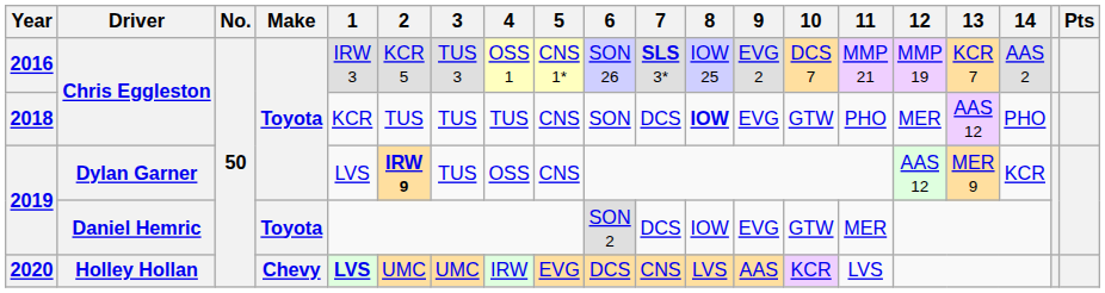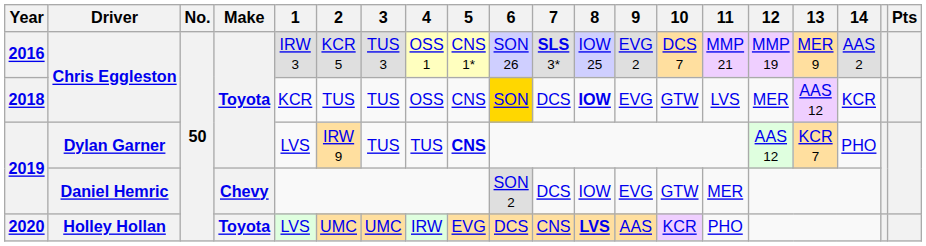 <table class="wikitable" style="text-align:center; font-size:75%">
 <tr>
 <th>Year</th>
 <th>Driver</th>
 <th>No.</th>
 <th>Make</th>
 <th>1</th>
 <th>2</th>
 <th>3</th>
 <th>4</th>
 <th>5</th>
 <th>6</th>
 <th>7</th>
 <th>8</th>
 <th>9</th>
 <th>10</th>
 <th>11</th>
 <th>12</th>
 <th>13</th>
 <th>14</th>
 <th></th>
 <th>Pts</th>
 </tr>
 <tr>
 <th><a href='#'>2016</a></th>
 <th rowspan=2><a href='#'>Chris Eggleston</a></th>
 <th rowspan=5>50</th>
 <th rowspan=3><a href='#'>Toyota</a></th>
 <td style="background:#DFDFDF;"><a href='#'>IRW</a><br><small>3</small></td>
 <td style="background:#DFDFDF;"><a href='#'>KCR</a><br><small>5</small></td>
 <td style="background:#DFDFDF;"><a href='#'>TUS</a><br><small>3</small></td>
 <td style="background:#FFFFBF;"><a href='#'>OSS</a><br><small>1</small></td>
 <td style="background:#FFFFBF;"><a href='#'>CNS</a><br><small>1*</small></td>
 <td style="background:#CFCFFF;"><a href='#'>SON</a><br><small>26</small></td>
 <td style="background:#DFDFDF;"><strong><a href='#'>SLS</a></strong><br><small>3*</small></td>
 <td style="background:#CFCFFF;"><a href='#'>IOW</a><br><small>25</small></td>
 <td style="background:#DFDFDF;"><a href='#'>EVG</a><br><small>2</small></td>
 <td style="background:#FFDF9F;"><a href='#'>DCS</a><br><small>7</small></td>
 <td style="background:#EFCFFF;"><a href='#'>MMP</a><br><small>21</small></td>
 <td style="background:#EFCFFF;"><a href='#'>MMP</a><br><small>19</small></td>
-<td style="background:#FFDF9F;"><a href='#'>KCR</a><br><small>7</small></td>
+<td style="background:#FFDF9F;"><a href='#'>MER</a><br><small>9</small></td>
 <td style="background:#DFDFDF;"><a href='#'>AAS</a><br><small>2</small></td>
 <th></th>
 <th></th>
 </tr>
 <tr>
 <th><a href='#'>2018</a></th>
 <td><a href='#'>KCR</a></td>
 <td><a href='#'>TUS</a></td>
 <td><a href='#'>TUS</a></td>
-<td><a href='#'>TUS</a></td>
+<td><a href='#'>OSS</a></td>
 <td><a href='#'>CNS</a></td>
-<td><a href='#'>SON</a></td>
+<td style="background: gold;"><a href='#'>SON</a></td>
 <td><a href='#'>DCS</a></td>
 <td><strong><a href='#'>IOW</a></strong></td>
 <td><a href='#'>EVG</a></td>
 <td><a href='#'>GTW</a></td>
-<td><a href='#'>PHO</a></td>
+<td><a href='#'>LVS</a></td>
 <td><a href='#'>MER</a></td>
 <td style="background-color:#EFCFFF"><a href='#'>AAS</a><br><small>12</small></td>
-<td><a href='#'>PHO</a></td>
+<td><a href='#'>KCR</a></td>
 <th></th>
 <th></th>
 </tr>
 <tr>
 <th rowspan=2><a href='#'>2019</a></th>
 <th><a href='#'>Dylan Garner</a></th>
 <td><a href='#'>LVS</a></td>
-<td style="background:#FFDF9F;"><strong><a href='#'>IRW</a><br><small>9</small></strong></td>
+<td style="background:#FFDF9F;"><a href='#'>IRW</a><br><small>9</small></td>
 <td><a href='#'>TUS</a></td>
-<td><a href='#'>OSS</a></td>
-<td><a href='#'>CNS</a></td>
+<td><a href='#'>TUS</a></td>
+<td><strong><a href='#'>CNS</a></strong></td>
 <td colspan=6></td>
 <td style="background:#DFFFDF;"><a href='#'>AAS</a><br><small>12</small></td>
-<td style="background:#FFDF9F;"><a href='#'>MER</a><br><small>9</small></td>
-<td><a href='#'>KCR</a></td>
+<td style="background:#FFDF9F;"><a href='#'>KCR</a><br><small>7</small></td>
+<td><a href='#'>PHO</a></td>
 <th rowspan=2></th>
 <th rowspan=2></th>
 </tr>
 <tr>
 <th><a href='#'>Daniel Hemric</a></th>
-<th><a href='#'>Toyota</a></th>
+<th><a href='#'>Chevy</a></th>
 <td colspan=5></td>
 <td style="background:#DFDFDF;"><a href='#'>SON</a><br><small>2</small></td>
 <td><a href='#'>DCS</a></td>
 <td><a href='#'>IOW</a></td>
 <td><a href='#'>EVG</a></td>
 <td><a href='#'>GTW</a></td>
 <td><a href='#'>MER</a></td>
 <td colspan=3></td>
 </tr>
 <tr>
 <th><a href='#'>2020</a></th>
 <th><a href='#'>Holley Hollan</a></th>
-<th><a href='#'>Chevy</a></th>
-<td style="background:#DFFFDF;"><strong><a href='#'>LVS</a><br></strong></td>
+<th><a href='#'>Toyota</a></th>
+<td style="background:#DFFFDF;"><a href='#'>LVS</a><br></td>
 <td style="background:#FFDF9F;"><a href='#'>UMC</a><br></td>
 <td style="background:#FFDF9F;"><a href='#'>UMC</a><br></td>
 <td style="background:#DFFFDF;"><a href='#'>IRW</a><br></td>
 <td style="background:#FFDF9F;"><a href='#'>EVG</a><br></td>
 <td style="background:#FFDF9F;"><a href='#'>DCS</a><br></td>
 <td style="background:#FFDF9F;"><a href='#'>CNS</a><br></td>
-<td style="background:#FFDF9F;"><a href='#'>LVS</a><br></td>
+<td style="background:#FFDF9F;"><strong><a href='#'>LVS</a><br></strong></td>
 <td style="background:#FFDF9F;"><a href='#'>AAS</a><br></td>
 <td style="background:#EFCFFF;"><a href='#'>KCR</a><br></td>
-<td><a href='#'>LVS</a></td>
+<td><a href='#'>PHO</a></td>
 <td colspan=3></td>
 <th></th>
 <th></th>
 </tr>
 </table>
